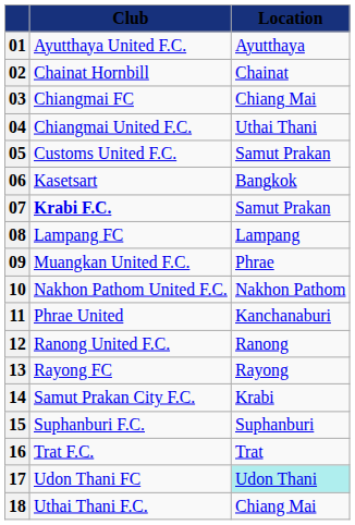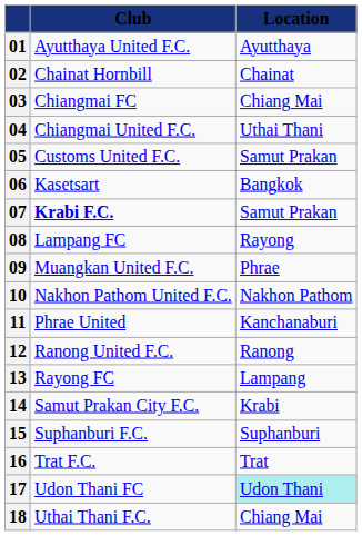 <table class="wikitable sortable" style="text-align:left">
 <tr>
 <th style="background:#17317c;"></th>
 <th style="background:#17317c;"><span>Club</span></th>
 <th style="background:#17317c;"><span>Location</span></th>
 </tr>
 <tr>
 <th>01</th>
 <td><a href='#'>Ayutthaya United F.C.</a></td>
 <td><a href='#'>Ayutthaya</a></td>
 </tr>
 <tr>
 <th>02</th>
 <td><a href='#'>Chainat Hornbill</a></td>
 <td><a href='#'>Chainat</a></td>
 </tr>
 <tr>
 <th>03</th>
 <td><a href='#'>Chiangmai FC</a></td>
 <td><a href='#'>Chiang Mai</a></td>
 </tr>
 <tr>
 <th>04</th>
 <td><a href='#'>Chiangmai United F.C.</a></td>
 <td><a href='#'>Uthai Thani</a></td>
 </tr>
 <tr>
 <th>05</th>
 <td><a href='#'>Customs United F.C.</a></td>
 <td><a href='#'>Samut Prakan</a></td>
 </tr>
 <tr>
 <th>06</th>
 <td><a href='#'>Kasetsart</a></td>
 <td><a href='#'>Bangkok</a></td>
 </tr>
 <tr>
 <th>07</th>
 <td><strong><a href='#'>Krabi F.C.</a></strong></td>
 <td><a href='#'>Samut Prakan</a></td>
 </tr>
 <tr>
 <th>08</th>
 <td><a href='#'>Lampang FC</a></td>
-<td><a href='#'>Lampang</a></td>
+<td><a href='#'>Rayong</a></td>
 </tr>
 <tr>
 <th>09</th>
 <td><a href='#'>Muangkan United F.C.</a></td>
 <td><a href='#'>Phrae</a></td>
 </tr>
 <tr>
 <th>10</th>
 <td><a href='#'>Nakhon Pathom United F.C.</a></td>
 <td><a href='#'>Nakhon Pathom</a></td>
 </tr>
 <tr>
 <th>11</th>
 <td><a href='#'>Phrae United</a></td>
 <td><a href='#'>Kanchanaburi</a></td>
 </tr>
 <tr>
 <th>12</th>
 <td><a href='#'>Ranong United F.C.</a></td>
 <td><a href='#'>Ranong</a></td>
 </tr>
 <tr>
 <th>13</th>
 <td><a href='#'>Rayong FC</a></td>
-<td><a href='#'>Rayong</a></td>
+<td><a href='#'>Lampang</a></td>
 </tr>
 <tr>
 <th>14</th>
 <td><a href='#'>Samut Prakan City F.C.</a></td>
 <td><a href='#'>Krabi</a></td>
 </tr>
 <tr>
 <th>15</th>
 <td><a href='#'>Suphanburi F.C.</a></td>
 <td><a href='#'>Suphanburi</a></td>
 </tr>
 <tr>
 <th>16</th>
 <td><a href='#'>Trat F.C.</a></td>
 <td><a href='#'>Trat</a></td>
 </tr>
 <tr>
 <th>17</th>
 <td><a href='#'>Udon Thani FC</a></td>
 <td style="background: paleturquoise;"><a href='#'>Udon Thani</a></td>
 </tr>
 <tr>
 <th>18</th>
 <td><a href='#'>Uthai Thani F.C.</a></td>
 <td><a href='#'>Chiang Mai</a></td>
 </tr>
 </table>
